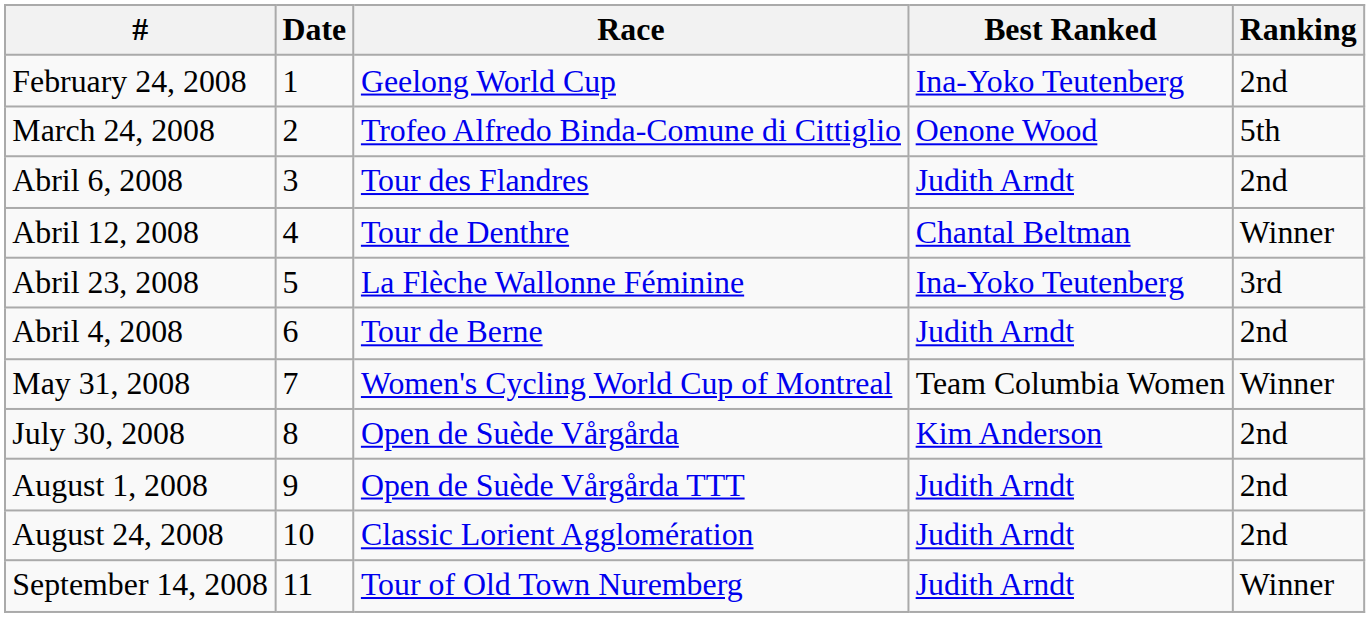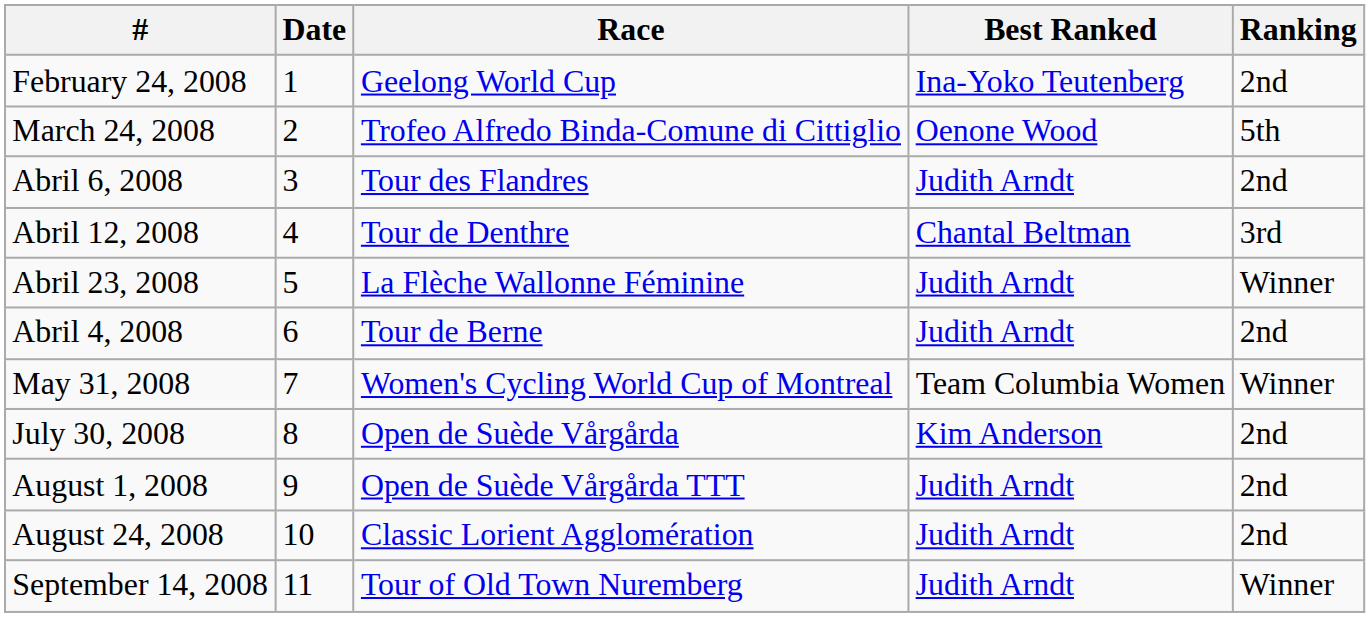 <table class="wikitable">
 <tr>
 <th>#</th>
 <th>Date</th>
 <th>Race</th>
 <th>Best Ranked</th>
 <th>Ranking</th>
 </tr>
 <tr>
 <td>February 24, 2008</td>
 <td>1</td>
 <td><a href='#'>Geelong World Cup</a></td>
 <td><a href='#'>Ina-Yoko Teutenberg</a></td>
 <td>2nd</td>
 </tr>
 <tr>
 <td>March 24, 2008</td>
 <td>2</td>
 <td><a href='#'>Trofeo Alfredo Binda-Comune di Cittiglio</a></td>
 <td><a href='#'>Oenone Wood</a></td>
 <td>5th</td>
 </tr>
 <tr>
 <td>Abril 6, 2008</td>
 <td>3</td>
 <td><a href='#'>Tour des Flandres</a></td>
 <td><a href='#'>Judith Arndt</a></td>
 <td>2nd</td>
 </tr>
 <tr>
 <td>Abril 12, 2008</td>
 <td>4</td>
 <td><a href='#'>Tour de Denthre</a></td>
 <td><a href='#'>Chantal Beltman</a></td>
-<td>Winner</td>
+<td>3rd</td>
 </tr>
 <tr>
 <td>Abril 23, 2008</td>
 <td>5</td>
 <td><a href='#'>La Flèche Wallonne Féminine</a></td>
-<td><a href='#'>Ina-Yoko Teutenberg</a></td>
-<td>3rd</td>
+<td><a href='#'>Judith Arndt</a></td>
+<td>Winner</td>
 </tr>
 <tr>
 <td>Abril 4, 2008</td>
 <td>6</td>
 <td><a href='#'>Tour de Berne</a></td>
 <td><a href='#'>Judith Arndt</a></td>
 <td>2nd</td>
 </tr>
 <tr>
 <td>May 31, 2008</td>
 <td>7</td>
 <td><a href='#'>Women's Cycling World Cup of Montreal</a></td>
 <td>Team Columbia Women</td>
 <td>Winner</td>
 </tr>
 <tr>
 <td>July 30, 2008</td>
 <td>8</td>
 <td><a href='#'>Open de Suède Vårgårda</a></td>
 <td><a href='#'>Kim Anderson</a></td>
 <td>2nd</td>
 </tr>
 <tr>
 <td>August 1, 2008</td>
 <td>9</td>
 <td><a href='#'>Open de Suède Vårgårda TTT</a></td>
 <td><a href='#'>Judith Arndt</a></td>
 <td>2nd</td>
 </tr>
 <tr>
 <td>August 24, 2008</td>
 <td>10</td>
 <td><a href='#'>Classic Lorient Agglomération</a></td>
 <td><a href='#'>Judith Arndt</a></td>
 <td>2nd</td>
 </tr>
 <tr>
 <td>September 14, 2008</td>
 <td>11</td>
 <td><a href='#'>Tour of Old Town Nuremberg</a></td>
 <td><a href='#'>Judith Arndt</a></td>
 <td>Winner</td>
 </tr>
 </table>
